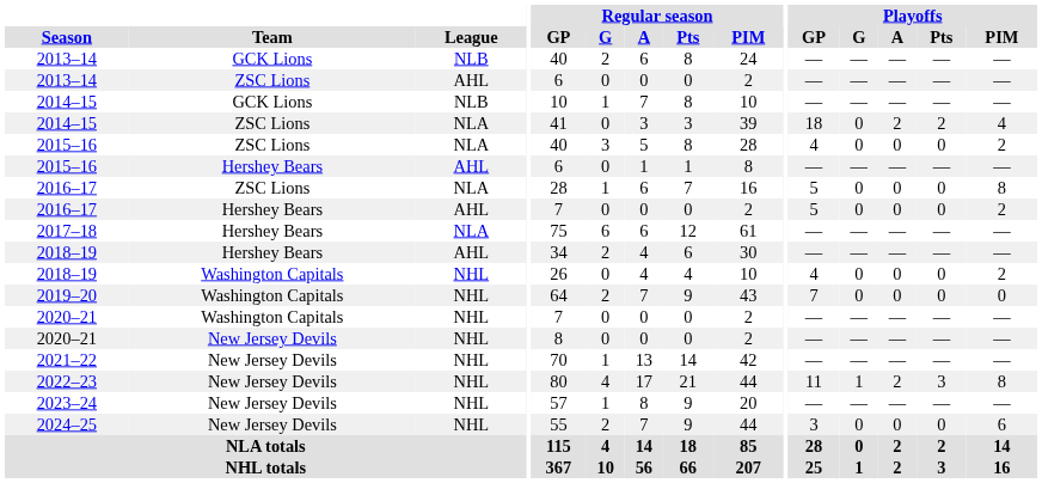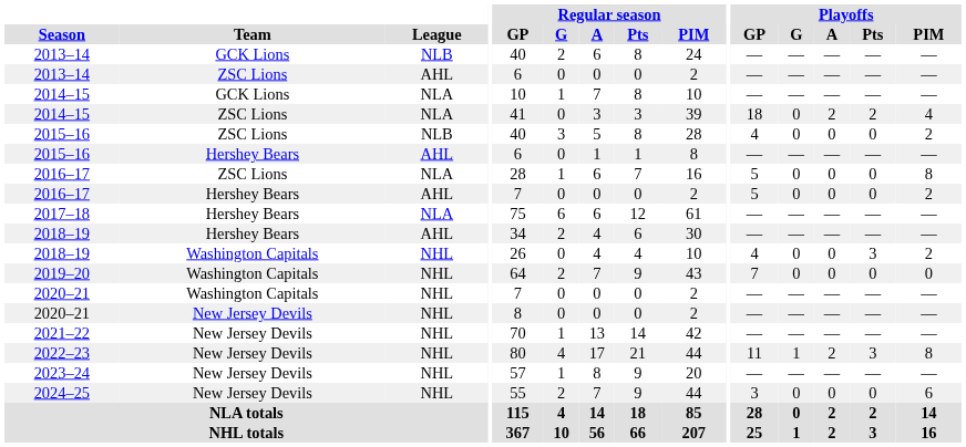 <table border="0" cellpadding="1" cellspacing="0" style="text-align:center; width:60em;">
 <tr bgcolor="#e0e0e0">
 <th colspan="3" bgcolor="#ffffff"></th>
 <th rowspan="100" bgcolor="#ffffff"></th>
 <th colspan="5"><a href='#'>Regular season</a></th>
 <th rowspan="100" bgcolor="#ffffff"></th>
 <th colspan="5"><a href='#'>Playoffs</a></th>
 </tr>
 <tr bgcolor="#e0e0e0">
 <th><a href='#'>Season</a></th>
 <th>Team</th>
 <th>League</th>
 <th>GP</th>
 <th><a href='#'>G</a></th>
 <th><a href='#'>A</a></th>
 <th><a href='#'>Pts</a></th>
 <th><a href='#'>PIM</a></th>
 <th>GP</th>
 <th>G</th>
 <th>A</th>
 <th>Pts</th>
 <th>PIM</th>
 </tr>
 <tr>
 <td><a href='#'>2013–14</a></td>
 <td><a href='#'>GCK Lions</a></td>
 <td><a href='#'>NLB</a></td>
 <td>40</td>
 <td>2</td>
 <td>6</td>
 <td>8</td>
 <td>24</td>
 <td>—</td>
 <td>—</td>
 <td>—</td>
 <td>—</td>
 <td>—</td>
 </tr>
 <tr bgcolor="#f0f0f0">
 <td><a href='#'>2013–14</a></td>
 <td><a href='#'>ZSC Lions</a></td>
 <td>AHL</td>
 <td>6</td>
 <td>0</td>
 <td>0</td>
 <td>0</td>
 <td>2</td>
 <td>—</td>
 <td>—</td>
 <td>—</td>
 <td>—</td>
 <td>—</td>
 </tr>
 <tr>
 <td><a href='#'>2014–15</a></td>
 <td>GCK Lions</td>
-<td>NLB</td>
+<td>NLA</td>
 <td>10</td>
 <td>1</td>
 <td>7</td>
 <td>8</td>
 <td>10</td>
 <td>—</td>
 <td>—</td>
 <td>—</td>
 <td>—</td>
 <td>—</td>
 </tr>
 <tr bgcolor="#f0f0f0">
 <td><a href='#'>2014–15</a></td>
 <td>ZSC Lions</td>
 <td>NLA</td>
 <td>41</td>
 <td>0</td>
 <td>3</td>
 <td>3</td>
 <td>39</td>
 <td>18</td>
 <td>0</td>
 <td>2</td>
 <td>2</td>
 <td>4</td>
 </tr>
 <tr>
 <td><a href='#'>2015–16</a></td>
 <td>ZSC Lions</td>
-<td>NLA</td>
+<td>NLB</td>
 <td>40</td>
 <td>3</td>
 <td>5</td>
 <td>8</td>
 <td>28</td>
 <td>4</td>
 <td>0</td>
 <td>0</td>
 <td>0</td>
 <td>2</td>
 </tr>
 <tr bgcolor="#f0f0f0">
 <td><a href='#'>2015–16</a></td>
 <td><a href='#'>Hershey Bears</a></td>
 <td><a href='#'>AHL</a></td>
 <td>6</td>
 <td>0</td>
 <td>1</td>
 <td>1</td>
 <td>8</td>
 <td>—</td>
 <td>—</td>
 <td>—</td>
 <td>—</td>
 <td>—</td>
 </tr>
 <tr>
 <td><a href='#'>2016–17</a></td>
 <td>ZSC Lions</td>
 <td>NLA</td>
 <td>28</td>
 <td>1</td>
 <td>6</td>
 <td>7</td>
 <td>16</td>
 <td>5</td>
 <td>0</td>
 <td>0</td>
 <td>0</td>
 <td>8</td>
 </tr>
 <tr bgcolor="#f0f0f0">
 <td><a href='#'>2016–17</a></td>
 <td>Hershey Bears</td>
 <td>AHL</td>
 <td>7</td>
 <td>0</td>
 <td>0</td>
 <td>0</td>
 <td>2</td>
 <td>5</td>
 <td>0</td>
 <td>0</td>
 <td>0</td>
 <td>2</td>
 </tr>
 <tr>
 <td><a href='#'>2017–18</a></td>
 <td>Hershey Bears</td>
 <td><a href='#'>NLA</a></td>
 <td>75</td>
 <td>6</td>
 <td>6</td>
 <td>12</td>
 <td>61</td>
 <td>—</td>
 <td>—</td>
 <td>—</td>
 <td>—</td>
 <td>—</td>
 </tr>
 <tr bgcolor="#f0f0f0">
 <td><a href='#'>2018–19</a></td>
 <td>Hershey Bears</td>
 <td>AHL</td>
 <td>34</td>
 <td>2</td>
 <td>4</td>
 <td>6</td>
 <td>30</td>
 <td>—</td>
 <td>—</td>
 <td>—</td>
 <td>—</td>
 <td>—</td>
 </tr>
 <tr>
 <td><a href='#'>2018–19</a></td>
 <td><a href='#'>Washington Capitals</a></td>
 <td><a href='#'>NHL</a></td>
 <td>26</td>
 <td>0</td>
 <td>4</td>
 <td>4</td>
 <td>10</td>
 <td>4</td>
 <td>0</td>
 <td>0</td>
-<td>0</td>
+<td>3</td>
 <td>2</td>
 </tr>
 <tr bgcolor="#f0f0f0">
 <td><a href='#'>2019–20</a></td>
 <td>Washington Capitals</td>
 <td>NHL</td>
 <td>64</td>
 <td>2</td>
 <td>7</td>
 <td>9</td>
 <td>43</td>
 <td>7</td>
 <td>0</td>
 <td>0</td>
 <td>0</td>
 <td>0</td>
 </tr>
 <tr>
 <td><a href='#'>2020–21</a></td>
 <td>Washington Capitals</td>
 <td>NHL</td>
 <td>7</td>
 <td>0</td>
 <td>0</td>
 <td>0</td>
 <td>2</td>
 <td>—</td>
 <td>—</td>
 <td>—</td>
 <td>—</td>
 <td>—</td>
 </tr>
 <tr bgcolor="#f0f0f0">
 <td>2020–21</td>
 <td><a href='#'>New Jersey Devils</a></td>
 <td>NHL</td>
 <td>8</td>
 <td>0</td>
 <td>0</td>
 <td>0</td>
 <td>2</td>
 <td>—</td>
 <td>—</td>
 <td>—</td>
 <td>—</td>
 <td>—</td>
 </tr>
 <tr>
 <td><a href='#'>2021–22</a></td>
 <td>New Jersey Devils</td>
 <td>NHL</td>
 <td>70</td>
 <td>1</td>
 <td>13</td>
 <td>14</td>
 <td>42</td>
 <td>—</td>
 <td>—</td>
 <td>—</td>
 <td>—</td>
 <td>—</td>
 </tr>
 <tr bgcolor="#f0f0f0">
 <td><a href='#'>2022–23</a></td>
 <td>New Jersey Devils</td>
 <td>NHL</td>
 <td>80</td>
 <td>4</td>
 <td>17</td>
 <td>21</td>
 <td>44</td>
 <td>11</td>
 <td>1</td>
 <td>2</td>
 <td>3</td>
 <td>8</td>
 </tr>
 <tr>
 <td><a href='#'>2023–24</a></td>
 <td>New Jersey Devils</td>
 <td>NHL</td>
 <td>57</td>
 <td>1</td>
 <td>8</td>
 <td>9</td>
 <td>20</td>
 <td>—</td>
 <td>—</td>
 <td>—</td>
 <td>—</td>
 <td>—</td>
 </tr>
 <tr bgcolor="#f0f0f0">
 <td><a href='#'>2024–25</a></td>
 <td>New Jersey Devils</td>
 <td>NHL</td>
 <td>55</td>
 <td>2</td>
 <td>7</td>
 <td>9</td>
 <td>44</td>
 <td>3</td>
 <td>0</td>
 <td>0</td>
 <td>0</td>
 <td>6</td>
 </tr>
 <tr bgcolor="#e0e0e0">
 <th colspan="3">NLA totals</th>
 <th>115</th>
 <th>4</th>
 <th>14</th>
 <th>18</th>
 <th>85</th>
 <th>28</th>
 <th>0</th>
 <th>2</th>
 <th>2</th>
 <th>14</th>
 </tr>
 <tr bgcolor="#e0e0e0">
 <th colspan="3">NHL totals</th>
 <th>367</th>
 <th>10</th>
 <th>56</th>
 <th>66</th>
 <th>207</th>
 <th>25</th>
 <th>1</th>
 <th>2</th>
 <th>3</th>
 <th>16</th>
 </tr>
 </table>
